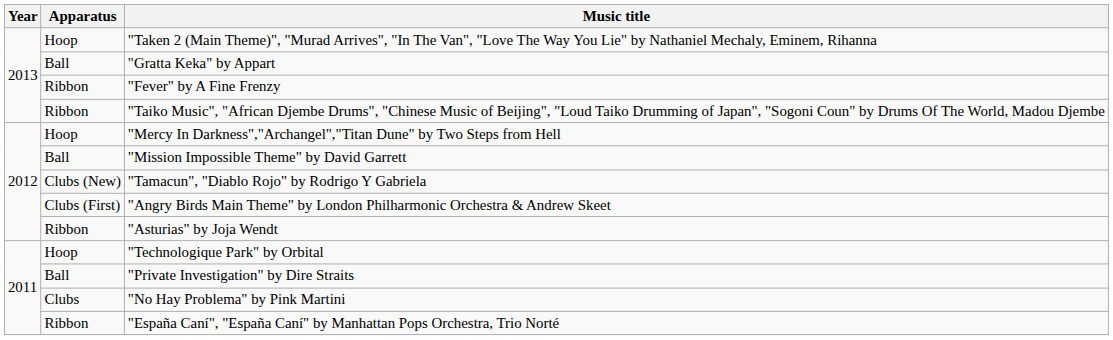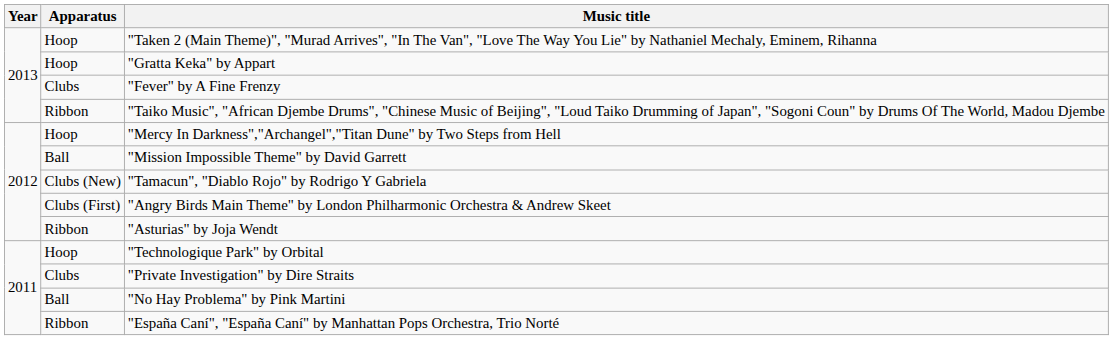 <table class="wikitable sortable">
 <tr>
 <th>Year</th>
 <th>Apparatus</th>
 <th>Music title</th>
 </tr>
 <tr>
 <td rowspan="4">2013</td>
 <td>Hoop</td>
 <td>"Taken 2 (Main Theme)", "Murad Arrives", "In The Van", "Love The Way You Lie" by Nathaniel Mechaly, Eminem, Rihanna</td>
 </tr>
 <tr>
-<td>Ball</td>
+<td>Hoop</td>
 <td>"Gratta Keka" by Appart</td>
 </tr>
 <tr>
-<td>Ribbon</td>
+<td>Clubs</td>
 <td>"Fever" by A Fine Frenzy</td>
 </tr>
 <tr>
 <td>Ribbon</td>
 <td>"Taiko Music", "African Djembe Drums", "Chinese Music of Beijing", "Loud Taiko Drumming of Japan", "Sogoni Coun" by Drums Of The World, Madou Djembe</td>
 </tr>
 <tr>
 <td rowspan="5">2012</td>
 <td>Hoop</td>
 <td>"Mercy In Darkness","Archangel","Titan Dune" by Two Steps from Hell</td>
 </tr>
 <tr>
 <td>Ball</td>
 <td>"Mission Impossible Theme" by David Garrett</td>
 </tr>
 <tr>
 <td>Clubs (New)</td>
 <td>"Tamacun", "Diablo Rojo" by Rodrigo Y Gabriela</td>
 </tr>
 <tr>
 <td>Clubs (First)</td>
 <td>"Angry Birds Main Theme" by London Philharmonic Orchestra & Andrew Skeet</td>
 </tr>
 <tr>
 <td>Ribbon</td>
 <td>"Asturias" by Joja Wendt</td>
 </tr>
 <tr>
 <td rowspan="4">2011</td>
 <td>Hoop</td>
 <td>"Technologique Park" by Orbital</td>
 </tr>
 <tr>
-<td>Ball</td>
+<td>Clubs</td>
 <td>"Private Investigation" by Dire Straits</td>
 </tr>
 <tr>
-<td>Clubs</td>
+<td>Ball</td>
 <td>"No Hay Problema" by Pink Martini</td>
 </tr>
 <tr>
 <td>Ribbon</td>
 <td>"España Caní", "España Caní" by Manhattan Pops Orchestra, Trio Norté</td>
 </tr>
 </table>
